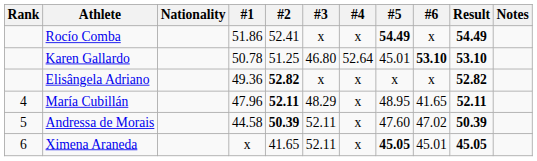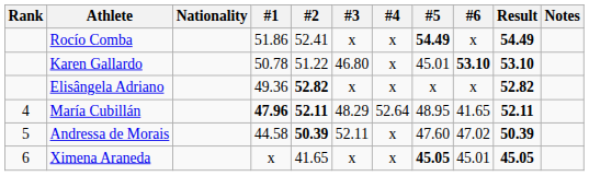 <table class="wikitable sortable" style="text-align:center">
 <tr>
 <th>Rank</th>
 <th>Athlete</th>
 <th>Nationality</th>
 <th>#1</th>
 <th>#2</th>
 <th>#3</th>
 <th>#4</th>
 <th>#5</th>
 <th>#6</th>
 <th>Result</th>
 <th>Notes</th>
 </tr>
 <tr>
 <td></td>
 <td align="left"><a href='#'>Rocío Comba</a></td>
 <td align=left></td>
 <td>51.86</td>
 <td>52.41</td>
 <td>x</td>
 <td>x</td>
 <td><strong>54.49</strong></td>
 <td>x</td>
 <td><strong>54.49</strong></td>
 <td></td>
 </tr>
 <tr>
 <td></td>
 <td align="left"><a href='#'>Karen Gallardo</a></td>
 <td align=left></td>
 <td>50.78</td>
-<td>51.25</td>
+<td>51.22</td>
 <td>46.80</td>
-<td>52.64</td>
+<td>x</td>
 <td>45.01</td>
 <td><strong>53.10</strong></td>
 <td><strong>53.10</strong></td>
 <td></td>
 </tr>
 <tr>
 <td></td>
 <td align="left"><a href='#'>Elisângela Adriano</a></td>
 <td align=left></td>
 <td>49.36</td>
 <td><strong>52.82</strong></td>
 <td>x</td>
 <td>x</td>
 <td>x</td>
 <td>x</td>
 <td><strong>52.82</strong></td>
 <td></td>
 </tr>
 <tr>
 <td>4</td>
 <td align="left"><a href='#'>María Cubillán</a></td>
 <td align=left></td>
-<td>47.96</td>
+<td><strong>47.96</strong></td>
 <td><strong>52.11</strong></td>
 <td>48.29</td>
-<td>x</td>
+<td>52.64</td>
 <td>48.95</td>
 <td>41.65</td>
 <td><strong>52.11</strong></td>
 <td></td>
 </tr>
 <tr>
 <td>5</td>
 <td align="left"><a href='#'>Andressa de Morais</a></td>
 <td align=left></td>
 <td>44.58</td>
 <td><strong>50.39</strong></td>
 <td>52.11</td>
 <td>x</td>
 <td>47.60</td>
 <td>47.02</td>
 <td><strong>50.39</strong></td>
 <td></td>
 </tr>
 <tr>
 <td>6</td>
 <td align="left"><a href='#'>Ximena Araneda</a></td>
 <td align=left></td>
 <td>x</td>
 <td>41.65</td>
-<td>52.11</td>
+<td>x</td>
 <td>x</td>
 <td><strong>45.05</strong></td>
 <td>45.01</td>
 <td><strong>45.05</strong></td>
 <td></td>
 </tr>
 </table>
